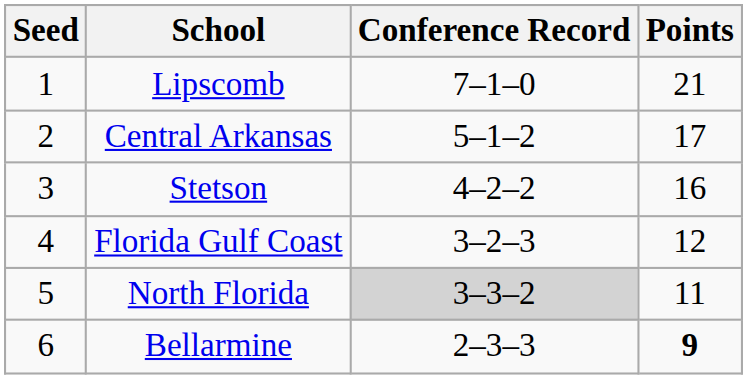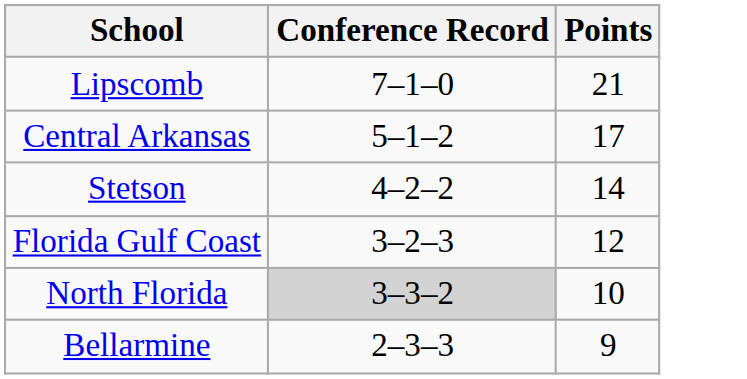 <table class="wikitable" style="text-align:center">
 <tr>
-<th>Seed</th>
 <th>School</th>
 <th>Conference Record</th>
 <th>Points</th>
 </tr>
 <tr>
-<td>1</td>
 <td><a href='#'>Lipscomb</a></td>
 <td>7–1–0</td>
 <td>21</td>
 </tr>
 <tr>
-<td>2</td>
 <td><a href='#'>Central Arkansas</a></td>
 <td>5–1–2</td>
 <td>17</td>
 </tr>
 <tr>
-<td>3</td>
 <td><a href='#'>Stetson</a></td>
 <td>4–2–2</td>
-<td>16</td>
+<td>14</td>
 </tr>
 <tr>
-<td>4</td>
 <td><a href='#'>Florida Gulf Coast</a></td>
 <td>3–2–3</td>
 <td>12</td>
 </tr>
 <tr>
-<td>5</td>
 <td><a href='#'>North Florida</a></td>
 <td style="background: lightgrey;">3–3–2</td>
-<td>11</td>
+<td>10</td>
 </tr>
 <tr>
-<td>6</td>
 <td><a href='#'>Bellarmine</a></td>
 <td>2–3–3</td>
-<td><strong>9</strong></td>
+<td>9</td>
 </tr>
 </table>
